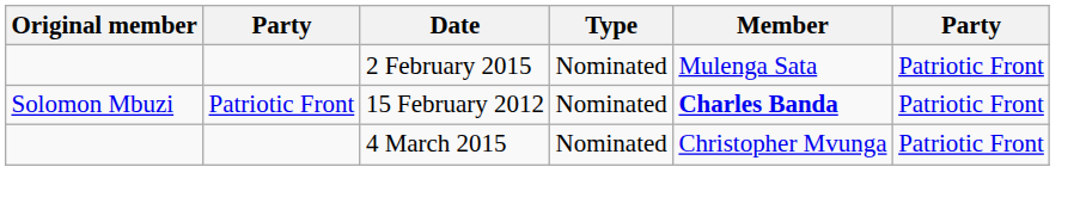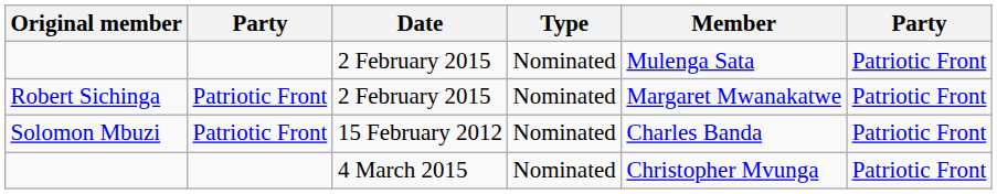 <table class=wikitable sortable">
 <tr>
 <th>Original member</th>
 <th>Party</th>
 <th>Date</th>
 <th>Type</th>
 <th>Member</th>
 <th>Party</th>
 </tr>
 <tr>
 <td></td>
 <td></td>
 <td>2 February 2015</td>
 <td>Nominated</td>
 <td><a href='#'>Mulenga Sata</a></td>
 <td><a href='#'>Patriotic Front</a></td>
 </tr>
 <tr>
+<td><a href='#'>Robert Sichinga</a></td>
+<td><a href='#'>Patriotic Front</a></td>
+<td>2 February 2015</td>
+<td>Nominated</td>
+<td><a href='#'>Margaret Mwanakatwe</a></td>
+<td><a href='#'>Patriotic Front</a></td>
+</tr>
+<tr>
 <td><a href='#'>Solomon Mbuzi</a></td>
 <td><a href='#'>Patriotic Front</a></td>
 <td>15 February 2012</td>
 <td>Nominated</td>
-<td><strong><a href='#'>Charles Banda</a></strong></td>
+<td><a href='#'>Charles Banda</a></td>
 <td><a href='#'>Patriotic Front</a></td>
 </tr>
 <tr>
 <td></td>
 <td></td>
 <td>4 March 2015</td>
 <td>Nominated</td>
 <td><a href='#'>Christopher Mvunga</a></td>
 <td><a href='#'>Patriotic Front</a></td>
 </tr>
 </table>
